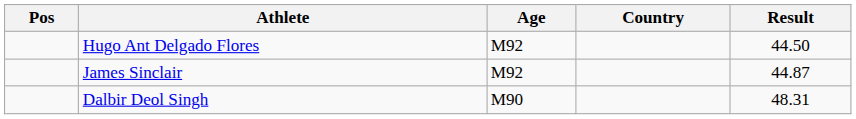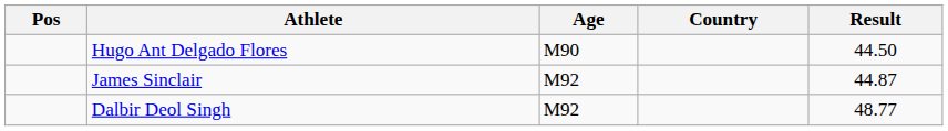 <table class="wikitable"  style="text-align:center; width:50%;">
 <tr>
 <th>Pos</th>
 <th>Athlete</th>
 <th>Age</th>
 <th>Country</th>
 <th>Result</th>
 </tr>
 <tr>
 <td align=center></td>
 <td align=left><a href='#'>Hugo Ant Delgado Flores</a></td>
-<td align=left>M92</td>
+<td align=left>M90</td>
 <td align=left></td>
 <td>44.50</td>
 </tr>
 <tr>
 <td align=center></td>
 <td align=left><a href='#'>James Sinclair</a></td>
 <td align=left>M92</td>
 <td align=left></td>
 <td>44.87</td>
 </tr>
 <tr>
 <td align=center></td>
 <td align=left><a href='#'>Dalbir Deol Singh</a></td>
-<td align=left>M90</td>
+<td align=left>M92</td>
 <td align=left></td>
-<td>48.31</td>
+<td>48.77</td>
 </tr>
 </table>
